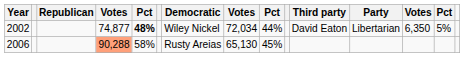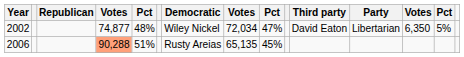 <table class="wikitable" style="margin:0.5em ; font-size:95%">
 <tr>
 <th>Year</th>
 <th></th>
 <th>Republican</th>
 <th>Votes</th>
 <th>Pct</th>
 <th></th>
 <th>Democratic</th>
 <th>Votes</th>
 <th>Pct</th>
 <th></th>
 <th>Third party</th>
 <th>Party</th>
 <th>Votes</th>
 <th>Pct</th>
 </tr>
 <tr>
 <td>2002</td>
 <td></td>
 <td></td>
 <td>74,877</td>
-<td><strong>48%</strong></td>
+<td>48%</td>
 <td></td>
 <td>Wiley Nickel</td>
 <td>72,034</td>
-<td>44%</td>
+<td>47%</td>
 <td></td>
 <td>David Eaton</td>
 <td>Libertarian</td>
 <td>6,350</td>
 <td>5%</td>
 <td></td>
 </tr>
 <tr>
 <td>2006</td>
 <td></td>
 <td></td>
 <td style="background: lightsalmon;">90,288</td>
-<td>58%</td>
+<td>51%</td>
 <td></td>
 <td>Rusty Areias</td>
-<td>65,130</td>
+<td>65,135</td>
 <td>45%</td>
 <td></td>
 <td></td>
 <td></td>
 <td></td>
 <td></td>
 <td></td>
 </tr>
 </table>
